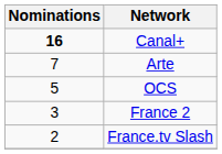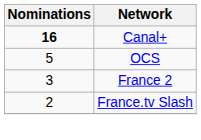 <table class="wikitable sortable" style="text-align: center; max-width:20em">
 <tr>
 <th scope="col">Nominations</th>
 <th scope="col">Network</th>
 </tr>
 <tr>
 <td scope="row"><strong>16</strong></td>
 <td><a href='#'>Canal+</a></td>
-</tr>
-<tr>
-<td scope="row" rowspan="1">7</td>
-<td><a href='#'>Arte</a></td>
 </tr>
 <tr>
 <td scope="row" rowspan="1">5</td>
 <td><a href='#'>OCS</a></td>
 </tr>
 <tr>
 <td scope="row" rowspan="1">3</td>
 <td><a href='#'>France 2</a></td>
 </tr>
 <tr>
 <td scope="row" rowspan="1">2</td>
 <td><a href='#'>France.tv Slash</a></td>
 </tr>
 <tr>
 </tr>
 </table>
